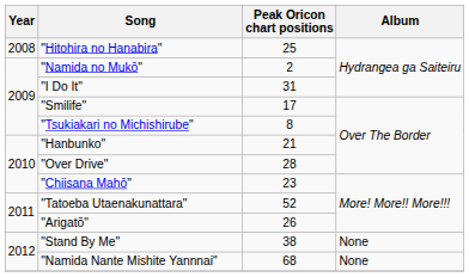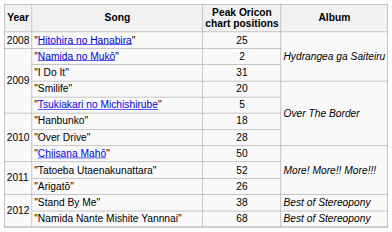 <table class="wikitable" border="1">
 <tr>
 <th rowspan="1">Year</th>
 <th rowspan="1" width="260">Song</th>
 <th colspan="1">Peak Oricon<br> chart positions</th>
 <th rowspan="1">Album</th>
 </tr>
 <tr>
 <td>2008</td>
 <td align="left">"<a href='#'>Hitohira no Hanabira</a>"</td>
 <td align="center">25</td>
 <td rowspan="3"><em>Hydrangea ga Saiteiru</em></td>
 </tr>
 <tr>
 <td rowspan="4">2009</td>
 <td align="left">"<a href='#'>Namida no Mukō</a>"</td>
 <td align="center">2</td>
 </tr>
 <tr>
 <td align="left">"I Do It"</td>
 <td align="center">31</td>
 </tr>
 <tr>
 <td align="left">"Smilife"</td>
-<td align="center">17</td>
+<td align="center">20</td>
 <td rowspan="4"><em>Over The Border</em></td>
 </tr>
 <tr>
 <td align="left">"<a href='#'>Tsukiakari no Michishirube</a>"</td>
-<td align="center">8</td>
+<td align="center">5</td>
 </tr>
 <tr>
 <td rowspan="3">2010</td>
 <td align="left">"Hanbunko"</td>
-<td align="center">21</td>
+<td align="center">18</td>
 </tr>
 <tr>
 <td align="left">"Over Drive"</td>
 <td align="center">28</td>
 </tr>
 <tr>
 <td align="left">"<a href='#'>Chiisana Mahō</a>"</td>
-<td align="center">23</td>
+<td align="center">50</td>
 <td rowspan="3"><em>More! More!! More!!!</em></td>
 </tr>
 <tr>
 <td rowspan="2">2011</td>
 <td align="left">"Tatoeba Utaenakunattara"</td>
 <td align="center">52</td>
 </tr>
 <tr>
 <td align="left">"Arigatō"</td>
 <td align="center">26</td>
 </tr>
 <tr>
 <td rowspan="2">2012</td>
 <td align="left">"Stand By Me"</td>
 <td align="center">38</td>
-<td>None</td>
+<td><em>Best of Stereopony</em></td>
 </tr>
 <tr>
 <td align="left">"Namida Nante Mishite Yannnai"</td>
 <td align="center">68</td>
-<td>None</td>
+<td><em>Best of Stereopony</em></td>
 </tr>
 <tr>
 </tr>
 </table>
